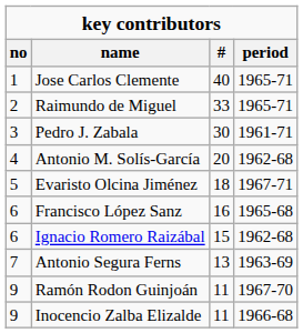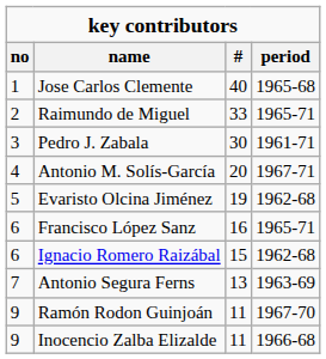 <table class=wikitable style="text-align:left; font-size:11px; float:right; margin:5px">
 <tr style="font-size: small;">
 <td colspan="12" style="text-align:center;"><strong>key contributors</strong></td>
 </tr>
 <tr>
 <th>no</th>
 <th>name</th>
 <th>#</th>
 <th>period</th>
 </tr>
 <tr>
 <td>1</td>
 <td>Jose Carlos Clemente</td>
 <td>40</td>
-<td>1965-71</td>
+<td>1965-68</td>
 </tr>
 <tr>
 <td>2</td>
 <td>Raimundo de Miguel</td>
 <td>33</td>
 <td>1965-71</td>
 </tr>
 <tr>
 <td>3</td>
 <td>Pedro J. Zabala</td>
 <td>30</td>
 <td>1961-71</td>
 </tr>
 <tr>
 <td>4</td>
 <td>Antonio M. Solís-García</td>
 <td>20</td>
-<td>1962-68</td>
+<td>1967-71</td>
 </tr>
 <tr>
 <td>5</td>
 <td>Evaristo Olcina Jiménez</td>
-<td>18</td>
-<td>1967-71</td>
+<td>19</td>
+<td>1962-68</td>
 </tr>
 <tr>
 <td>6</td>
 <td>Francisco López Sanz</td>
 <td>16</td>
-<td>1965-68</td>
+<td>1965-71</td>
 </tr>
 <tr>
 <td>6</td>
 <td><a href='#'>Ignacio Romero Raizábal</a></td>
 <td>15</td>
 <td>1962-68</td>
 </tr>
 <tr>
 <td>7</td>
 <td>Antonio Segura Ferns</td>
 <td>13</td>
 <td>1963-69</td>
 </tr>
 <tr>
 <td>9</td>
 <td>Ramón Rodon Guinjoán</td>
 <td>11</td>
 <td>1967-70</td>
 </tr>
 <tr>
 <td>9</td>
 <td>Inocencio Zalba Elizalde</td>
 <td>11</td>
 <td>1966-68</td>
 </tr>
 </table>
